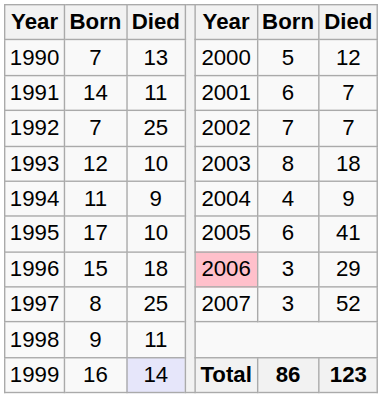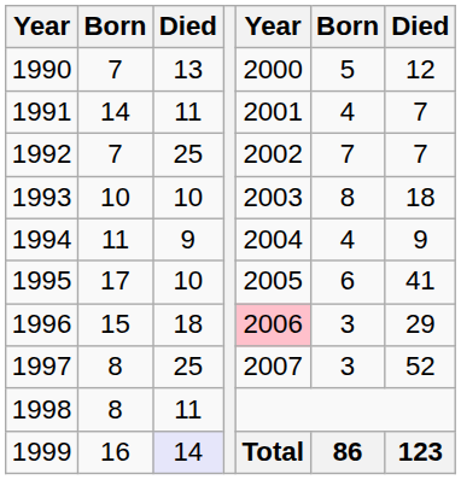 <table class="wikitable" style="text-align:center;">
 <tr>
 <th>Year</th>
 <th>Born</th>
 <th>Died</th>
 <th rowspan=11></th>
 <th>Year</th>
 <th>Born</th>
 <th>Died</th>
 </tr>
 <tr>
 <td>1990</td>
 <td>7</td>
 <td>13</td>
 <td>2000</td>
 <td>5</td>
 <td>12</td>
 </tr>
 <tr>
 <td>1991</td>
 <td>14</td>
 <td>11</td>
 <td>2001</td>
-<td>6</td>
+<td>4</td>
 <td>7</td>
 </tr>
 <tr>
 <td>1992</td>
 <td>7</td>
 <td>25</td>
 <td>2002</td>
 <td>7</td>
 <td>7</td>
 </tr>
 <tr>
 <td>1993</td>
-<td>12</td>
+<td>10</td>
 <td>10</td>
 <td>2003</td>
 <td>8</td>
 <td>18</td>
 </tr>
 <tr>
 <td>1994</td>
 <td>11</td>
 <td>9</td>
 <td>2004</td>
 <td>4</td>
 <td>9</td>
 </tr>
 <tr>
 <td>1995</td>
 <td>17</td>
 <td>10</td>
 <td>2005</td>
 <td>6</td>
 <td>41</td>
 </tr>
 <tr>
 <td>1996</td>
 <td>15</td>
 <td>18</td>
 <td style="background: pink;">2006</td>
 <td>3</td>
 <td>29</td>
 </tr>
 <tr>
 <td>1997</td>
 <td>8</td>
 <td>25</td>
 <td>2007</td>
 <td>3</td>
 <td>52</td>
 </tr>
 <tr>
 <td>1998</td>
-<td>9</td>
+<td>8</td>
 <td>11</td>
 <td colspan="3"></td>
 </tr>
 <tr>
 <td>1999</td>
 <td>16</td>
 <td style="background: lavender;">14</td>
 <th>Total</th>
 <th>86</th>
 <th>123</th>
 </tr>
 </table>
